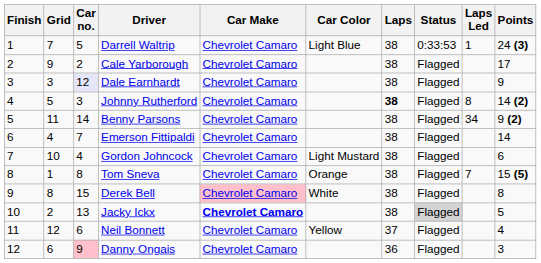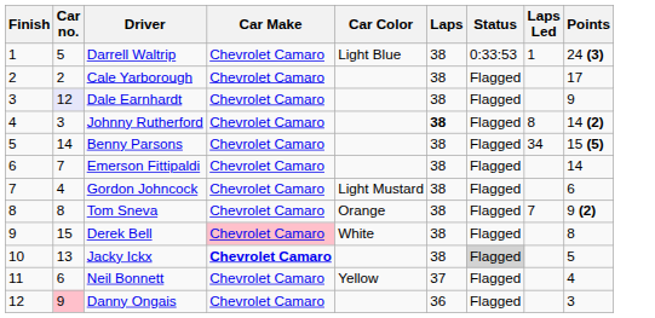 <table class="wikitable">
 <tr>
 <th>Finish</th>
-<th>Grid</th>
 <th>Car<br>no.</th>
 <th>Driver</th>
 <th>Car Make</th>
 <th>Car Color</th>
 <th>Laps</th>
 <th>Status</th>
 <th>Laps<br>Led</th>
 <th>Points</th>
 </tr>
 <tr>
 <td>1</td>
-<td>7</td>
 <td>5</td>
 <td> <a href='#'>Darrell Waltrip</a></td>
 <td><a href='#'>Chevrolet Camaro</a></td>
 <td><div> Light Blue </div></td>
 <td>38</td>
 <td>0:33:53</td>
 <td>1</td>
 <td>24 <strong>(3)</strong></td>
 </tr>
 <tr>
 <td>2</td>
-<td>9</td>
 <td>2</td>
 <td> <a href='#'>Cale Yarborough</a></td>
 <td><a href='#'>Chevrolet Camaro</a></td>
 <td><div></div></td>
 <td>38</td>
 <td>Flagged</td>
 <td></td>
 <td>17</td>
 </tr>
 <tr>
-<td>3</td>
 <td>3</td>
 <td style="background: lavender;">12</td>
 <td> <a href='#'>Dale Earnhardt</a></td>
 <td><a href='#'>Chevrolet Camaro</a></td>
 <td><div> </div></td>
 <td>38</td>
 <td>Flagged</td>
 <td></td>
 <td>9</td>
 </tr>
 <tr>
 <td>4</td>
-<td>5</td>
 <td>3</td>
 <td> <a href='#'>Johnny Rutherford</a></td>
 <td><a href='#'>Chevrolet Camaro</a></td>
 <td><div></div></td>
 <td><strong>38</strong></td>
 <td>Flagged</td>
 <td>8</td>
 <td>14 <strong>(2)</strong></td>
 </tr>
 <tr>
 <td>5</td>
-<td>11</td>
 <td>14</td>
 <td> <a href='#'>Benny Parsons</a></td>
 <td><a href='#'>Chevrolet Camaro</a></td>
 <td><div></div></td>
 <td>38</td>
 <td>Flagged</td>
 <td>34</td>
-<td>9 <strong>(2)</strong></td>
+<td>15 <strong>(5)</strong></td>
 </tr>
 <tr>
 <td>6</td>
-<td>4</td>
 <td>7</td>
 <td> <a href='#'>Emerson Fittipaldi</a></td>
 <td><a href='#'>Chevrolet Camaro</a></td>
 <td><div> </div></td>
 <td>38</td>
 <td>Flagged</td>
 <td></td>
 <td>14</td>
 </tr>
 <tr>
 <td>7</td>
-<td>10</td>
 <td>4</td>
 <td> <a href='#'>Gordon Johncock</a></td>
 <td><a href='#'>Chevrolet Camaro</a></td>
 <td><div> Light Mustard</div></td>
 <td>38</td>
 <td>Flagged</td>
 <td></td>
 <td>6</td>
 </tr>
 <tr>
 <td>8</td>
-<td>1</td>
 <td>8</td>
 <td> <a href='#'>Tom Sneva</a></td>
 <td><a href='#'>Chevrolet Camaro</a></td>
 <td><div> Orange </div></td>
 <td>38</td>
 <td>Flagged</td>
 <td>7</td>
-<td>15 <strong>(5)</strong></td>
+<td>9 <strong>(2)</strong></td>
 </tr>
 <tr>
 <td>9</td>
-<td>8</td>
 <td>15</td>
 <td> <a href='#'>Derek Bell</a></td>
 <td style="background: pink;"><a href='#'>Chevrolet Camaro</a></td>
 <td><div> White </div></td>
 <td>38</td>
 <td>Flagged</td>
 <td></td>
 <td>8</td>
 </tr>
 <tr>
 <td>10</td>
-<td>2</td>
 <td>13</td>
 <td> <a href='#'>Jacky Ickx</a></td>
 <td><strong><a href='#'>Chevrolet Camaro</a></strong></td>
 <td><div> </div></td>
 <td>38</td>
 <td style="background: lightgrey;">Flagged</td>
 <td></td>
 <td>5</td>
 </tr>
 <tr>
 <td>11</td>
-<td>12</td>
 <td>6</td>
 <td> <a href='#'>Neil Bonnett</a></td>
 <td><a href='#'>Chevrolet Camaro</a></td>
 <td><div> Yellow </div></td>
 <td>37</td>
 <td>Flagged</td>
 <td></td>
 <td>4</td>
 </tr>
 <tr>
 <td>12</td>
-<td>6</td>
 <td style="background: pink;">9</td>
 <td> <a href='#'>Danny Ongais</a></td>
 <td><a href='#'>Chevrolet Camaro</a></td>
 <td><div> </div></td>
 <td>36</td>
 <td>Flagged</td>
 <td></td>
 <td>3</td>
 </tr>
 </table>
